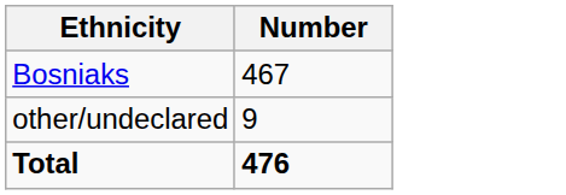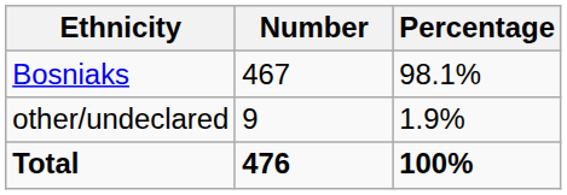 <table class="wikitable">
 <tr>
 <th width="100px">Ethnicity</th>
 <th width="80px">Number</th>
+<th width="80px">Percentage</th>
 </tr>
 <tr>
 <td><a href='#'>Bosniaks</a></td>
 <td>467</td>
+<td>98.1%</td>
 </tr>
 <tr>
 <td>other/undeclared</td>
 <td>9</td>
+<td>1.9%</td>
 </tr>
 <tr>
 <td><strong>Total</strong></td>
 <td><strong>476</strong></td>
+<td><strong>100%</strong></td>
 </tr>
 </table>
